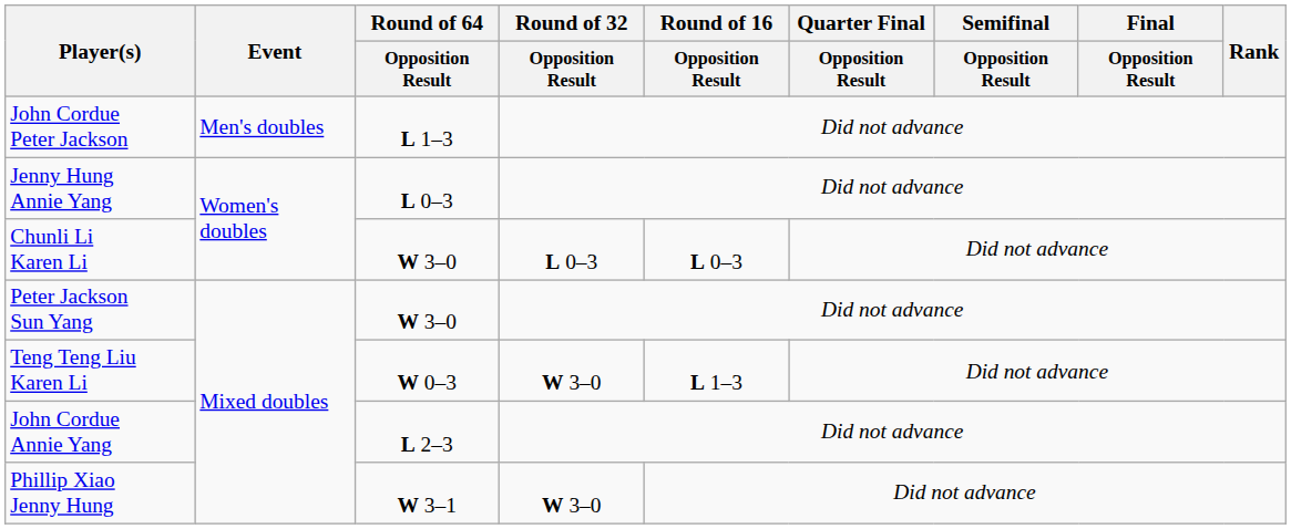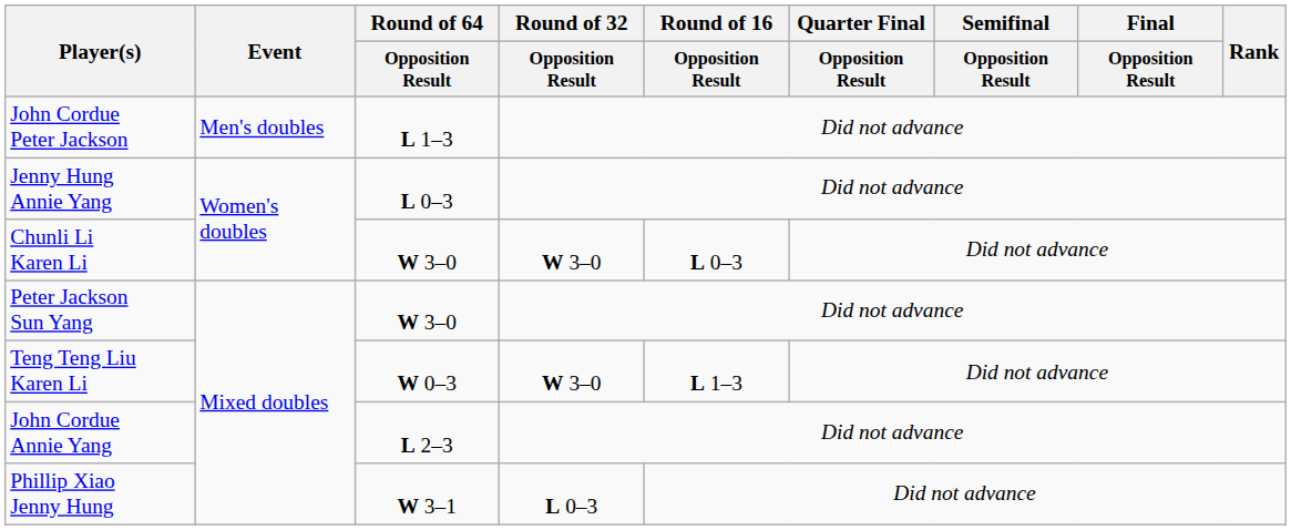 <table class="wikitable"  style="text-align:center;font-size:90%">
 <tr>
 <th style="width:120px;" rowspan="2">Player(s)</th>
 <th style="width:100px;" rowspan="2">Event</th>
 <th style="width:90px;">Round of 64</th>
 <th style="width:90px;">Round of 32</th>
 <th style="width:90px;">Round of 16</th>
 <th style="width:90px;">Quarter Final</th>
 <th style="width:90px;">Semifinal</th>
 <th style="width:90px;">Final</th>
 <th rowspan="2" style="width:35px;">Rank</th>
 </tr>
 <tr>
 <th style="line-height:1em"><small>Opposition<br>Result</small></th>
 <th style="line-height:1em"><small>Opposition<br>Result</small></th>
 <th style="line-height:1em"><small>Opposition<br>Result</small></th>
 <th style="line-height:1em"><small>Opposition<br>Result</small></th>
 <th style="line-height:1em"><small>Opposition<br>Result</small></th>
 <th style="line-height:1em"><small>Opposition<br>Result</small></th>
 </tr>
 <tr>
 <td align=left><a href='#'>John Cordue</a><br><a href='#'>Peter Jackson</a></td>
 <td align=left><a href='#'>Men's doubles</a></td>
 <td><br><strong>L</strong> 1–3</td>
 <td colspan="6"><em>Did not advance</em></td>
 </tr>
 <tr>
 <td align=left><a href='#'>Jenny Hung</a> <br><a href='#'>Annie Yang</a></td>
 <td align=left rowspan=2><a href='#'>Women's doubles</a></td>
 <td><br><strong>L</strong> 0–3</td>
 <td colspan="6"><em>Did not advance</em></td>
 </tr>
 <tr>
 <td align=left><a href='#'>Chunli Li</a><br><a href='#'>Karen Li</a></td>
 <td><br><strong>W</strong> 3–0</td>
-<td><br><strong>L</strong> 0–3</td>
+<td><br><strong>W</strong> 3–0</td>
 <td><br><strong>L</strong> 0–3</td>
 <td colspan="4"><em>Did not advance</em></td>
 </tr>
 <tr>
 <td align=left><a href='#'>Peter Jackson</a><br><a href='#'>Sun Yang</a></td>
 <td align=left rowspan="4"><a href='#'>Mixed doubles</a></td>
 <td><br><strong>W</strong> 3–0</td>
 <td colspan="6"><em>Did not advance</em></td>
 </tr>
 <tr>
 <td align=left><a href='#'>Teng Teng Liu</a><br><a href='#'>Karen Li</a></td>
 <td><br><strong>W</strong> 0–3</td>
 <td><br><strong>W</strong> 3–0</td>
 <td><br><strong>L</strong> 1–3</td>
 <td colspan="4"><em>Did not advance</em></td>
 </tr>
 <tr>
 <td align=left><a href='#'>John Cordue</a><br><a href='#'>Annie Yang</a></td>
 <td><br><strong>L</strong> 2–3</td>
 <td colspan="6"><em>Did not advance</em></td>
 </tr>
 <tr>
 <td align=left><a href='#'>Phillip Xiao</a><br><a href='#'>Jenny Hung</a></td>
 <td><br><strong>W</strong> 3–1</td>
-<td><br><strong>W</strong> 3–0</td>
+<td><br><strong>L</strong> 0–3</td>
 <td colspan="5"><em>Did not advance</em></td>
 </tr>
 </table>
